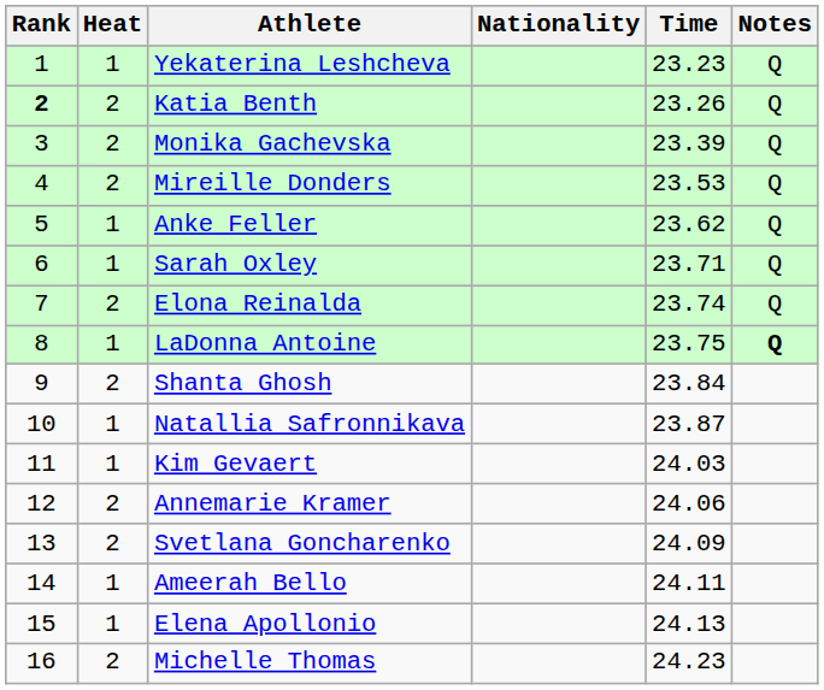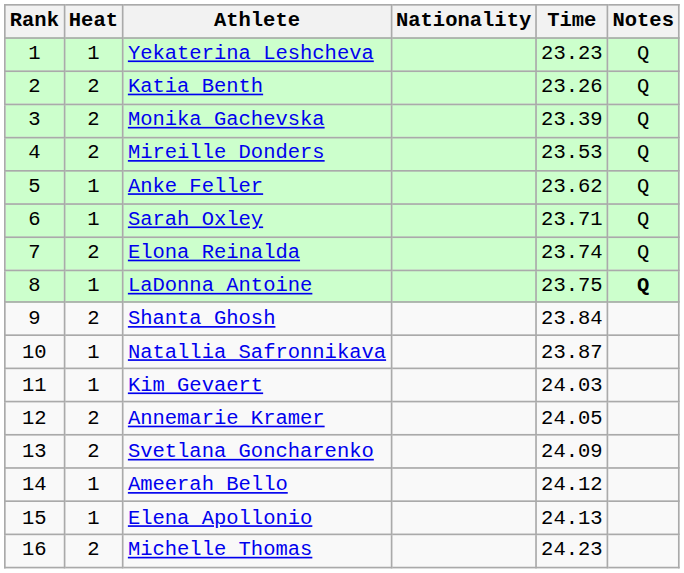 <table class="wikitable sortable" style="text-align:center;font-size:95%">
 <tr>
 <th>Rank</th>
 <th>Heat</th>
 <th>Athlete</th>
 <th>Nationality</th>
 <th>Time</th>
 <th>Notes</th>
 </tr>
 <tr bgcolor=ccffcc>
 <td>1</td>
 <td>1</td>
 <td align="left"><a href='#'>Yekaterina Leshcheva</a></td>
 <td align=left></td>
 <td>23.23</td>
 <td>Q</td>
 </tr>
 <tr bgcolor=ccffcc>
-<td><strong>2</strong></td>
+<td>2</td>
 <td>2</td>
 <td align="left"><a href='#'>Katia Benth</a></td>
 <td align=left></td>
 <td>23.26</td>
 <td>Q</td>
 </tr>
 <tr bgcolor=ccffcc>
 <td>3</td>
 <td>2</td>
 <td align="left"><a href='#'>Monika Gachevska</a></td>
 <td align=left></td>
 <td>23.39</td>
 <td>Q</td>
 </tr>
 <tr bgcolor=ccffcc>
 <td>4</td>
 <td>2</td>
 <td align="left"><a href='#'>Mireille Donders</a></td>
 <td align=left></td>
 <td>23.53</td>
 <td>Q</td>
 </tr>
 <tr bgcolor=ccffcc>
 <td>5</td>
 <td>1</td>
 <td align="left"><a href='#'>Anke Feller</a></td>
 <td align=left></td>
 <td>23.62</td>
 <td>Q</td>
 </tr>
 <tr bgcolor=ccffcc>
 <td>6</td>
 <td>1</td>
 <td align="left"><a href='#'>Sarah Oxley</a></td>
 <td align=left></td>
 <td>23.71</td>
 <td>Q</td>
 </tr>
 <tr bgcolor=ccffcc>
 <td>7</td>
 <td>2</td>
 <td align="left"><a href='#'>Elona Reinalda</a></td>
 <td align=left></td>
 <td>23.74</td>
 <td>Q</td>
 </tr>
 <tr bgcolor=ccffcc>
 <td>8</td>
 <td>1</td>
 <td align="left"><a href='#'>LaDonna Antoine</a></td>
 <td align=left></td>
 <td>23.75</td>
 <td><strong>Q</strong></td>
 </tr>
 <tr>
 <td>9</td>
 <td>2</td>
 <td align=left><a href='#'>Shanta Ghosh</a></td>
 <td align=left></td>
 <td>23.84</td>
 <td></td>
 </tr>
 <tr>
 <td>10</td>
 <td>1</td>
 <td align=left><a href='#'>Natallia Safronnikava</a></td>
 <td align=left></td>
 <td>23.87</td>
 <td></td>
 </tr>
 <tr>
 <td>11</td>
 <td>1</td>
 <td align=left><a href='#'>Kim Gevaert</a></td>
 <td align=left></td>
 <td>24.03</td>
 <td></td>
 </tr>
 <tr>
 <td>12</td>
 <td>2</td>
 <td align=left><a href='#'>Annemarie Kramer</a></td>
 <td align=left></td>
-<td>24.06</td>
+<td>24.05</td>
 <td></td>
 </tr>
 <tr>
 <td>13</td>
 <td>2</td>
 <td align=left><a href='#'>Svetlana Goncharenko</a></td>
 <td align=left></td>
 <td>24.09</td>
 <td></td>
 </tr>
 <tr>
 <td>14</td>
 <td>1</td>
 <td align=left><a href='#'>Ameerah Bello</a></td>
 <td align=left></td>
-<td>24.11</td>
+<td>24.12</td>
 <td></td>
 </tr>
 <tr>
 <td>15</td>
 <td>1</td>
 <td align=left><a href='#'>Elena Apollonio</a></td>
 <td align=left></td>
 <td>24.13</td>
 <td></td>
 </tr>
 <tr>
 <td>16</td>
 <td>2</td>
 <td align=left><a href='#'>Michelle Thomas</a></td>
 <td align=left></td>
 <td>24.23</td>
 <td></td>
 </tr>
 </table>
